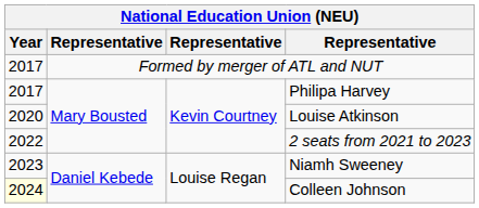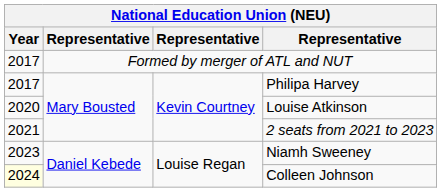 <table class="wikitable">
 <tr>
 <th colspan=4><a href='#'>National Education Union</a> (NEU)</th>
 </tr>
 <tr>
 <th>Year</th>
 <th>Representative</th>
 <th>Representative</th>
 <th>Representative</th>
 </tr>
 <tr>
 <td>2017</td>
 <td colspan=3 align="center"><em>Formed by merger of ATL and NUT</em></td>
 </tr>
 <tr>
 <td>2017</td>
 <td rowspan=3><a href='#'>Mary Bousted</a></td>
 <td rowspan=3><a href='#'>Kevin Courtney</a></td>
 <td>Philipa Harvey</td>
 </tr>
 <tr>
 <td>2020</td>
 <td>Louise Atkinson</td>
 </tr>
 <tr>
-<td>2022</td>
+<td>2021</td>
 <td><em>2 seats from 2021 to 2023</em></td>
 </tr>
 <tr>
 <td>2023</td>
 <td rowspan=2><a href='#'>Daniel Kebede</a></td>
 <td rowspan=2>Louise Regan</td>
 <td>Niamh Sweeney</td>
 </tr>
 <tr>
 <td style="background: lightyellow;">2024</td>
 <td>Colleen Johnson</td>
 </tr>
 </table>
